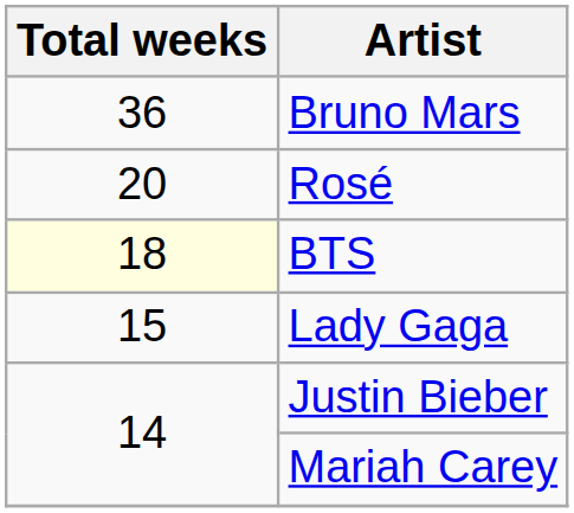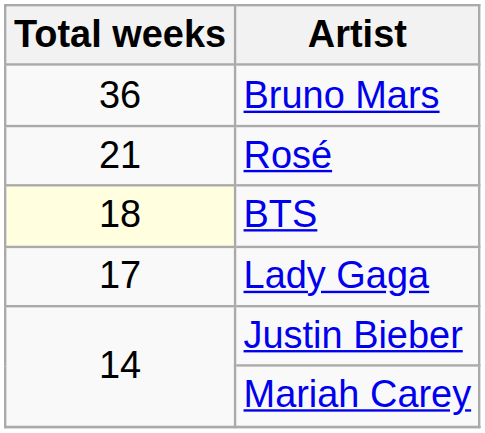 <table class="wikitable sortable" >
 <tr>
 <th>Total weeks</th>
 <th>Artist</th>
 </tr>
 <tr>
 <td align="center">36</td>
 <td><a href='#'>Bruno Mars</a></td>
 </tr>
 <tr>
-<td align="center">20</td>
+<td align="center">21</td>
 <td><a href='#'>Rosé</a></td>
 </tr>
 <tr>
 <td align="center" style="background: lightyellow;">18</td>
 <td><a href='#'>BTS</a></td>
 </tr>
 <tr>
-<td align="center">15</td>
+<td align="center">17</td>
 <td><a href='#'>Lady Gaga</a></td>
 </tr>
 <tr>
 <td rowspan="2" align="center">14</td>
 <td><a href='#'>Justin Bieber</a></td>
 </tr>
 <tr>
 <td><a href='#'>Mariah Carey</a></td>
 </tr>
 <tr>
 </tr>
 </table>
